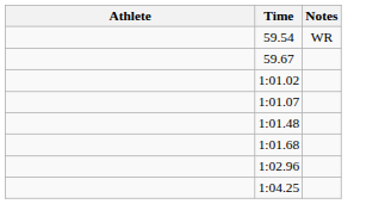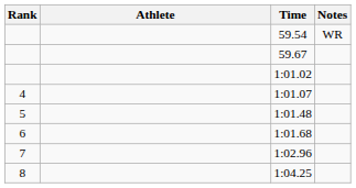 <table class="wikitable" style="text-align:center">
 <tr>
+<th>Rank</th>
 <th Style="width:18em">Athlete</th>
 <th>Time</th>
 <th>Notes</th>
 </tr>
 <tr>
+<td></td>
 <td style="text-align:left"></td>
 <td>59.54</td>
 <td>WR</td>
 </tr>
 <tr>
+<td></td>
 <td style="text-align:left"></td>
 <td>59.67</td>
 <td></td>
 </tr>
 <tr>
+<td></td>
 <td style="text-align:left"></td>
 <td>1:01.02</td>
 <td></td>
 </tr>
 <tr>
+<td>4</td>
 <td style="text-align:left"></td>
 <td>1:01.07</td>
 <td></td>
 </tr>
 <tr>
+<td>5</td>
 <td style="text-align:left"></td>
 <td>1:01.48</td>
 <td></td>
 </tr>
 <tr>
+<td>6</td>
 <td style="text-align:left"></td>
 <td>1:01.68</td>
 <td></td>
 </tr>
 <tr>
+<td>7</td>
 <td style="text-align:left"></td>
 <td>1:02.96</td>
 <td></td>
 </tr>
 <tr>
+<td>8</td>
 <td style="text-align:left"></td>
 <td>1:04.25</td>
 <td></td>
 </tr>
 </table>
